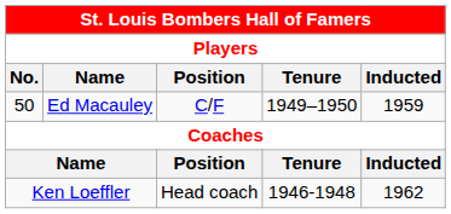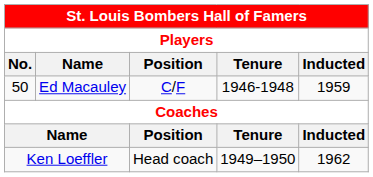 <table class="wikitable" style="text-align:center">
 <tr>
 <th colspan="5" style="background:red; color:white;">St. Louis Bombers Hall of Famers</th>
 </tr>
 <tr>
 <th colspan="5" style="background:white; color:red;">Players</th>
 </tr>
 <tr>
 <th>No.</th>
 <th>Name</th>
 <th>Position</th>
 <th>Tenure</th>
 <th>Inducted</th>
 </tr>
 <tr>
 <td>50</td>
 <td><a href='#'>Ed Macauley</a></td>
 <td><a href='#'>C</a>/<a href='#'>F</a></td>
-<td>1949–1950</td>
+<td>1946-1948</td>
 <td>1959</td>
 </tr>
 <tr>
 <th colspan="5" style="background:white; color:red;">Coaches</th>
 </tr>
 <tr>
 <th colspan=2>Name</th>
 <th>Position</th>
 <th>Tenure</th>
 <th>Inducted</th>
 </tr>
 <tr>
 <td colspan=2><a href='#'>Ken Loeffler</a></td>
 <td>Head coach</td>
-<td>1946-1948</td>
+<td>1949–1950</td>
 <td>1962</td>
 </tr>
 </table>
